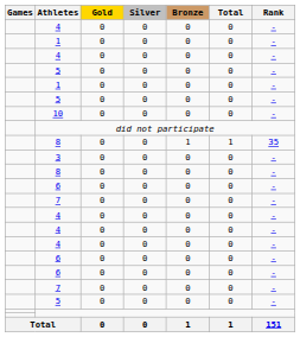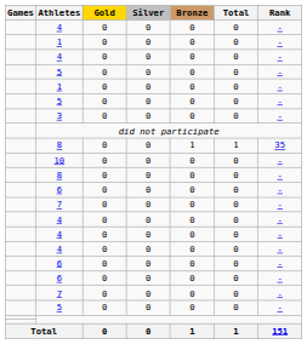 <table class="wikitable" style="text-align:center; font-size:90%;">
 <tr>
 <th>Games</th>
 <th>Athletes</th>
 <td style="background:gold; width:4.5em; font-weight:bold;">Gold</td>
 <td style="background:silver; width:4.5em; font-weight:bold;">Silver</td>
 <td style="background:#cc9966; width:4.5em; font-weight:bold;">Bronze</td>
 <th style="width:4.5em; font-weight:bold;">Total</th>
 <th style="width:4.5em; font-weight:bold;">Rank</th>
 </tr>
 <tr>
 <td align=left></td>
 <td><a href='#'>4</a></td>
 <td>0</td>
 <td>0</td>
 <td>0</td>
 <td>0</td>
 <td><a href='#'>-</a></td>
 </tr>
 <tr>
 <td align=left></td>
 <td><a href='#'>1</a></td>
 <td>0</td>
 <td>0</td>
 <td>0</td>
 <td>0</td>
 <td><a href='#'>-</a></td>
 </tr>
 <tr>
 <td align=left></td>
 <td><a href='#'>4</a></td>
 <td>0</td>
 <td>0</td>
 <td>0</td>
 <td>0</td>
 <td><a href='#'>-</a></td>
 </tr>
 <tr>
 <td align=left></td>
 <td><a href='#'>5</a></td>
 <td>0</td>
 <td>0</td>
 <td>0</td>
 <td>0</td>
 <td><a href='#'>-</a></td>
 </tr>
 <tr>
 <td align=left></td>
 <td><a href='#'>1</a></td>
 <td>0</td>
 <td>0</td>
 <td>0</td>
 <td>0</td>
 <td><a href='#'>-</a></td>
 </tr>
 <tr>
 <td align=left></td>
 <td><a href='#'>5</a></td>
 <td>0</td>
 <td>0</td>
 <td>0</td>
 <td>0</td>
 <td><a href='#'>-</a></td>
 </tr>
 <tr>
 <td align=left></td>
-<td><a href='#'>10</a></td>
+<td><a href='#'>3</a></td>
 <td>0</td>
 <td>0</td>
 <td>0</td>
 <td>0</td>
 <td><a href='#'>-</a></td>
 </tr>
 <tr>
 <td align=left></td>
 <td colspan=6><em>did not participate</em></td>
 </tr>
 <tr>
 <td align=left></td>
 <td><a href='#'>8</a></td>
 <td>0</td>
 <td>0</td>
 <td>1</td>
 <td>1</td>
 <td><a href='#'>35</a></td>
 </tr>
 <tr>
 <td align=left></td>
-<td><a href='#'>3</a></td>
+<td><a href='#'>10</a></td>
 <td>0</td>
 <td>0</td>
 <td>0</td>
 <td>0</td>
 <td><a href='#'>-</a></td>
 </tr>
 <tr>
 <td align=left></td>
 <td><a href='#'>8</a></td>
 <td>0</td>
 <td>0</td>
 <td>0</td>
 <td>0</td>
 <td><a href='#'>-</a></td>
 </tr>
 <tr>
 <td align=left></td>
 <td><a href='#'>6</a></td>
 <td>0</td>
 <td>0</td>
 <td>0</td>
 <td>0</td>
 <td><a href='#'>-</a></td>
 </tr>
 <tr>
 <td align=left></td>
 <td><a href='#'>7</a></td>
 <td>0</td>
 <td>0</td>
 <td>0</td>
 <td>0</td>
 <td><a href='#'>-</a></td>
 </tr>
 <tr>
 <td align=left></td>
 <td><a href='#'>4</a></td>
 <td>0</td>
 <td>0</td>
 <td>0</td>
 <td>0</td>
 <td><a href='#'>-</a></td>
 </tr>
 <tr>
 <td align=left></td>
 <td><a href='#'>4</a></td>
 <td>0</td>
 <td>0</td>
 <td>0</td>
 <td>0</td>
 <td><a href='#'>-</a></td>
 </tr>
 <tr>
 <td align=left></td>
 <td><a href='#'>4</a></td>
 <td>0</td>
 <td>0</td>
 <td>0</td>
 <td>0</td>
 <td><a href='#'>-</a></td>
 </tr>
 <tr>
 <td align=left></td>
 <td><a href='#'>6</a></td>
 <td>0</td>
 <td>0</td>
 <td>0</td>
 <td>0</td>
 <td><a href='#'>-</a></td>
 </tr>
 <tr>
 <td align=left></td>
 <td><a href='#'>6</a></td>
 <td>0</td>
 <td>0</td>
 <td>0</td>
 <td>0</td>
 <td><a href='#'>-</a></td>
 </tr>
 <tr>
 <td align=left></td>
 <td><a href='#'>7</a></td>
 <td>0</td>
 <td>0</td>
 <td>0</td>
 <td>0</td>
 <td><a href='#'>-</a></td>
 </tr>
 <tr>
 <td align=left></td>
 <td><a href='#'>5</a></td>
 <td>0</td>
 <td>0</td>
 <td>0</td>
 <td>0</td>
 <td><a href='#'>-</a></td>
 </tr>
 <tr>
 <td align=left></td>
 </tr>
 <tr>
 <td align=left></td>
 </tr>
 <tr>
 <th colspan=2>Total</th>
 <th>0</th>
 <th>0</th>
 <th>1</th>
 <th>1</th>
 <th><a href='#'>151</a></th>
 </tr>
 </table>
